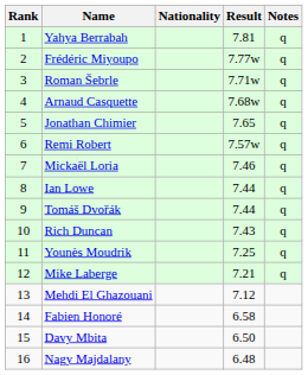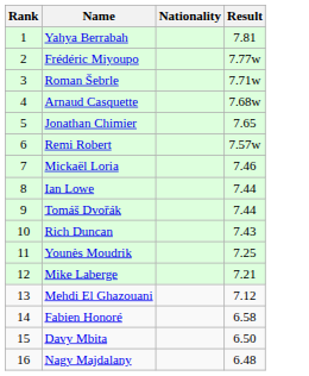 <table class="wikitable sortable" style="text-align:center; font-size:95%">
 <tr>
 <th>Rank</th>
 <th>Name</th>
 <th>Nationality</th>
 <th>Result</th>
-<th>Notes</th>
 </tr>
 <tr bgcolor=ddffdd>
 <td>1</td>
 <td align=left><a href='#'>Yahya Berrabah</a></td>
 <td align=left></td>
 <td>7.81</td>
-<td>q</td>
 </tr>
 <tr bgcolor=ddffdd>
 <td>2</td>
 <td align=left><a href='#'>Frédéric Miyoupo</a></td>
 <td align=left></td>
 <td>7.77w</td>
-<td>q</td>
 </tr>
 <tr bgcolor=ddffdd>
 <td>3</td>
 <td align=left><a href='#'>Roman Šebrle</a></td>
 <td align=left></td>
 <td>7.71w</td>
-<td>q</td>
 </tr>
 <tr bgcolor=ddffdd>
 <td>4</td>
 <td align=left><a href='#'>Arnaud Casquette</a></td>
 <td align=left></td>
 <td>7.68w</td>
-<td>q</td>
 </tr>
 <tr bgcolor=ddffdd>
 <td>5</td>
 <td align=left><a href='#'>Jonathan Chimier</a></td>
 <td align=left></td>
 <td>7.65</td>
-<td>q</td>
 </tr>
 <tr bgcolor=ddffdd>
 <td>6</td>
 <td align=left><a href='#'>Remi Robert</a></td>
 <td align=left></td>
 <td>7.57w</td>
-<td>q</td>
 </tr>
 <tr bgcolor=ddffdd>
 <td>7</td>
 <td align=left><a href='#'>Mickaël Loria</a></td>
 <td align=left></td>
 <td>7.46</td>
-<td>q</td>
 </tr>
 <tr bgcolor=ddffdd>
 <td>8</td>
 <td align=left><a href='#'>Ian Lowe</a></td>
 <td align=left></td>
 <td>7.44</td>
-<td>q</td>
 </tr>
 <tr bgcolor=ddffdd>
 <td>9</td>
 <td align=left><a href='#'>Tomáš Dvořák</a></td>
 <td align=left></td>
 <td>7.44</td>
-<td>q</td>
 </tr>
 <tr bgcolor=ddffdd>
 <td>10</td>
 <td align=left><a href='#'>Rich Duncan</a></td>
 <td align=left></td>
 <td>7.43</td>
-<td>q</td>
 </tr>
 <tr bgcolor=ddffdd>
 <td>11</td>
 <td align=left><a href='#'>Younès Moudrik</a></td>
 <td align=left></td>
 <td>7.25</td>
-<td>q</td>
 </tr>
 <tr bgcolor=ddffdd>
 <td>12</td>
 <td align=left><a href='#'>Mike Laberge</a></td>
 <td align=left></td>
 <td>7.21</td>
-<td>q</td>
 </tr>
 <tr>
 <td>13</td>
 <td align=left><a href='#'>Mehdi El Ghazouani</a></td>
 <td align=left></td>
 <td>7.12</td>
-<td></td>
 </tr>
 <tr>
 <td>14</td>
 <td align=left><a href='#'>Fabien Honoré</a></td>
 <td align=left></td>
 <td>6.58</td>
-<td></td>
 </tr>
 <tr>
 <td>15</td>
 <td align=left><a href='#'>Davy Mbita</a></td>
 <td align=left></td>
 <td>6.50</td>
-<td></td>
 </tr>
 <tr>
 <td>16</td>
 <td align=left><a href='#'>Nagy Majdalany</a></td>
 <td align=left></td>
 <td>6.48</td>
-<td></td>
 </tr>
 </table>
